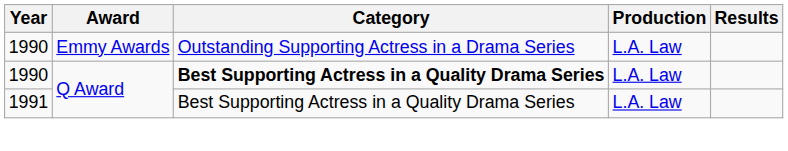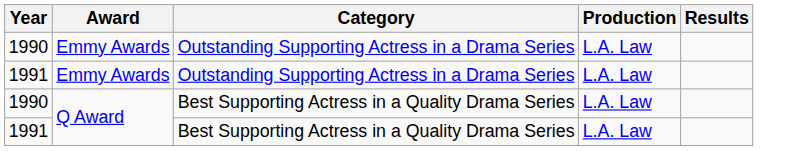 <table class="wikitable sortable">
 <tr>
 <th>Year</th>
 <th>Award</th>
 <th>Category</th>
 <th>Production</th>
 <th>Results</th>
 </tr>
 <tr>
 <td>1990</td>
 <td><a href='#'>Emmy Awards</a></td>
 <td><a href='#'>Outstanding Supporting Actress in a Drama Series</a></td>
 <td><a href='#'>L.A. Law</a></td>
 <td></td>
 </tr>
 <tr>
+<td>1991</td>
+<td><a href='#'>Emmy Awards</a></td>
+<td><a href='#'>Outstanding Supporting Actress in a Drama Series</a></td>
+<td><a href='#'>L.A. Law</a></td>
+<td></td>
+</tr>
+<tr>
 <td>1990</td>
 <td rowspan="2"><a href='#'>Q Award</a></td>
-<td><strong>Best Supporting Actress in a Quality Drama Series</strong></td>
+<td>Best Supporting Actress in a Quality Drama Series</td>
 <td><a href='#'>L.A. Law</a></td>
 <td></td>
 </tr>
 <tr>
 <td>1991</td>
 <td>Best Supporting Actress in a Quality Drama Series</td>
 <td><a href='#'>L.A. Law</a></td>
 <td></td>
 </tr>
 </table>
